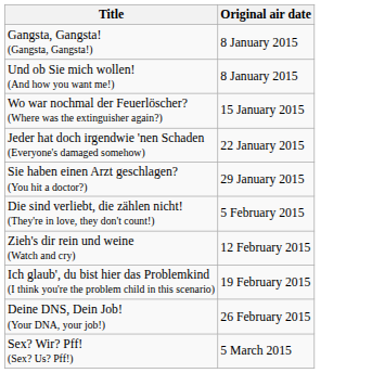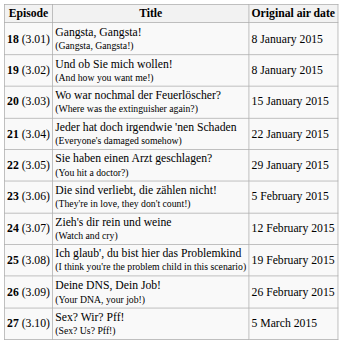 <table class="wikitable">
 <tr>
+<th>Episode</th>
 <th>Title</th>
 <th>Original air date</th>
 </tr>
 <tr>
+<td><strong>18</strong> (3.01)</td>
 <td>Gangsta, Gangsta!<br><small>(Gangsta, Gangsta!) </small></td>
 <td>8 January 2015</td>
 </tr>
 <tr>
+<td><strong>19</strong> (3.02)</td>
 <td>Und ob Sie mich wollen!<br><small>(And how you want me!)</small></td>
 <td>8 January 2015</td>
 </tr>
 <tr>
+<td><strong>20</strong> (3.03)</td>
 <td>Wo war nochmal der Feuerlöscher?<br><small>(Where was the extinguisher again?)</small></td>
 <td>15 January 2015</td>
 </tr>
 <tr>
+<td><strong>21</strong> (3.04)</td>
 <td>Jeder hat doch irgendwie 'nen Schaden<br><small>(Everyone's damaged somehow)</small></td>
 <td>22 January 2015</td>
 </tr>
 <tr>
+<td><strong>22</strong> (3.05)</td>
 <td>Sie haben einen Arzt geschlagen?<br><small>(You hit a doctor?)</small></td>
 <td>29 January 2015</td>
 </tr>
 <tr>
+<td><strong>23</strong> (3.06)</td>
 <td>Die sind verliebt, die zählen nicht!<br><small>(They're in love, they don't count!)</small></td>
 <td>5 February 2015</td>
 </tr>
 <tr>
+<td><strong>24</strong> (3.07)</td>
 <td>Zieh's dir rein und weine<br><small>(Watch and cry)</small></td>
 <td>12 February 2015</td>
 </tr>
 <tr>
+<td><strong>25</strong> (3.08)</td>
 <td>Ich glaub', du bist hier das Problemkind<br><small>(I think you're the problem child in this scenario)</small></td>
 <td>19 February 2015</td>
 </tr>
 <tr>
+<td><strong>26</strong> (3.09)</td>
 <td>Deine DNS, Dein Job!<br><small>(Your DNA, your job!) </small></td>
 <td>26 February 2015</td>
 </tr>
 <tr>
+<td><strong>27</strong> (3.10)</td>
 <td>Sex? Wir? Pff!<br><small>(Sex? Us? Pff!)</small></td>
 <td>5 March 2015</td>
 </tr>
 </table>
